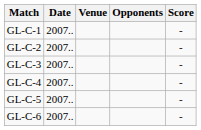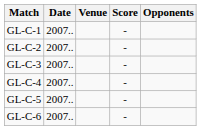 <table class="wikitable" style="text-align:center;">
 <tr>
 <th>Match</th>
 <th>Date</th>
 <th>Venue</th>
+<th>Score</th>
 <th>Opponents</th>
-<th>Score</th>
 </tr>
 <tr>
 <td>GL-C-1</td>
 <td>2007..</td>
 <td><a href='#'></a></td>
+<td>-</td>
 <td><a href='#'></a></td>
-<td>-</td>
 </tr>
 <tr>
 <td>GL-C-2</td>
 <td>2007..</td>
 <td><a href='#'></a></td>
+<td>-</td>
 <td><a href='#'></a></td>
-<td>-</td>
 </tr>
 <tr>
 <td>GL-C-3</td>
 <td>2007..</td>
 <td><a href='#'></a></td>
+<td>-</td>
 <td><a href='#'></a></td>
-<td>-</td>
 </tr>
 <tr>
 <td>GL-C-4</td>
 <td>2007..</td>
 <td><a href='#'></a></td>
+<td>-</td>
 <td><a href='#'></a></td>
-<td>-</td>
 </tr>
 <tr>
 <td>GL-C-5</td>
 <td>2007..</td>
 <td><a href='#'></a></td>
+<td>-</td>
 <td><a href='#'></a></td>
-<td>-</td>
 </tr>
 <tr>
 <td>GL-C-6</td>
 <td>2007..</td>
 <td><a href='#'></a></td>
+<td>-</td>
 <td><a href='#'></a></td>
-<td>-</td>
 </tr>
 </table>
